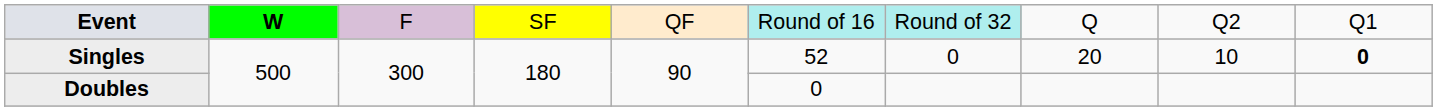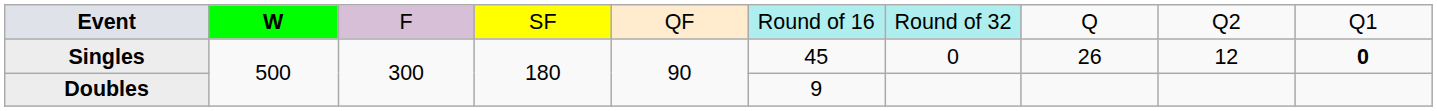 <table class=wikitable style=font-size:90%;text-align:center>
 <tr>
 <td style="width:130px; background:#dfe2e9;"><strong>Event</strong></td>
 <td style="width:80px; background:lime;"><strong>W</strong></td>
 <td style="width:85px; background:thistle;">F</td>
 <td style="width:85px; background:#ff0;">SF</td>
 <td style="width:85px; background:#ffebcd;">QF</td>
 <td style="width:85px; background:#afeeee;">Round of 16</td>
 <td style="width:85px; background:#afeeee;">Round of 32</td>
 <td width=85>Q</td>
 <td width=85>Q2</td>
 <td width=85>Q1</td>
 </tr>
 <tr>
 <th style="background:#ededed;">Singles</th>
 <td rowspan=2>500</td>
 <td rowspan=2>300</td>
 <td rowspan=2>180</td>
 <td rowspan=2>90</td>
-<td>52</td>
+<td>45</td>
 <td>0</td>
-<td>20</td>
-<td>10</td>
+<td>26</td>
+<td>12</td>
 <td><strong>0</strong></td>
 </tr>
 <tr>
 <th style="background:#ededed;">Doubles</th>
-<td>0</td>
+<td>9</td>
 <td></td>
 <td></td>
 <td></td>
 <td></td>
 </tr>
 </table>
